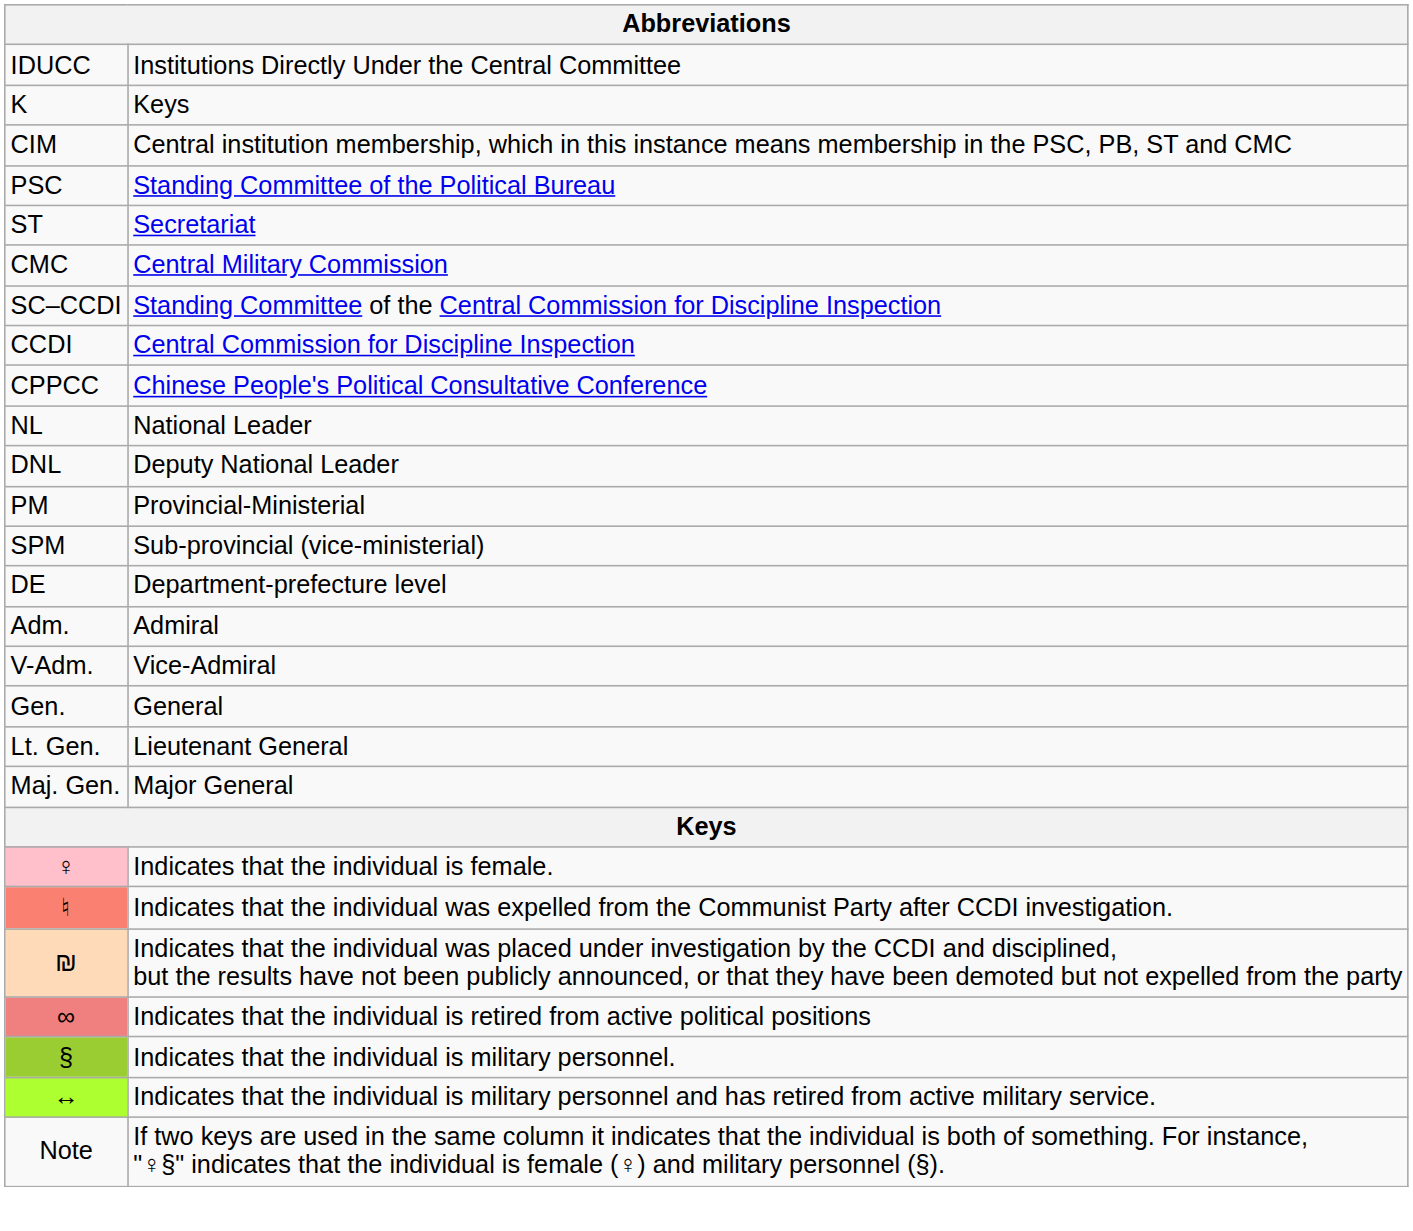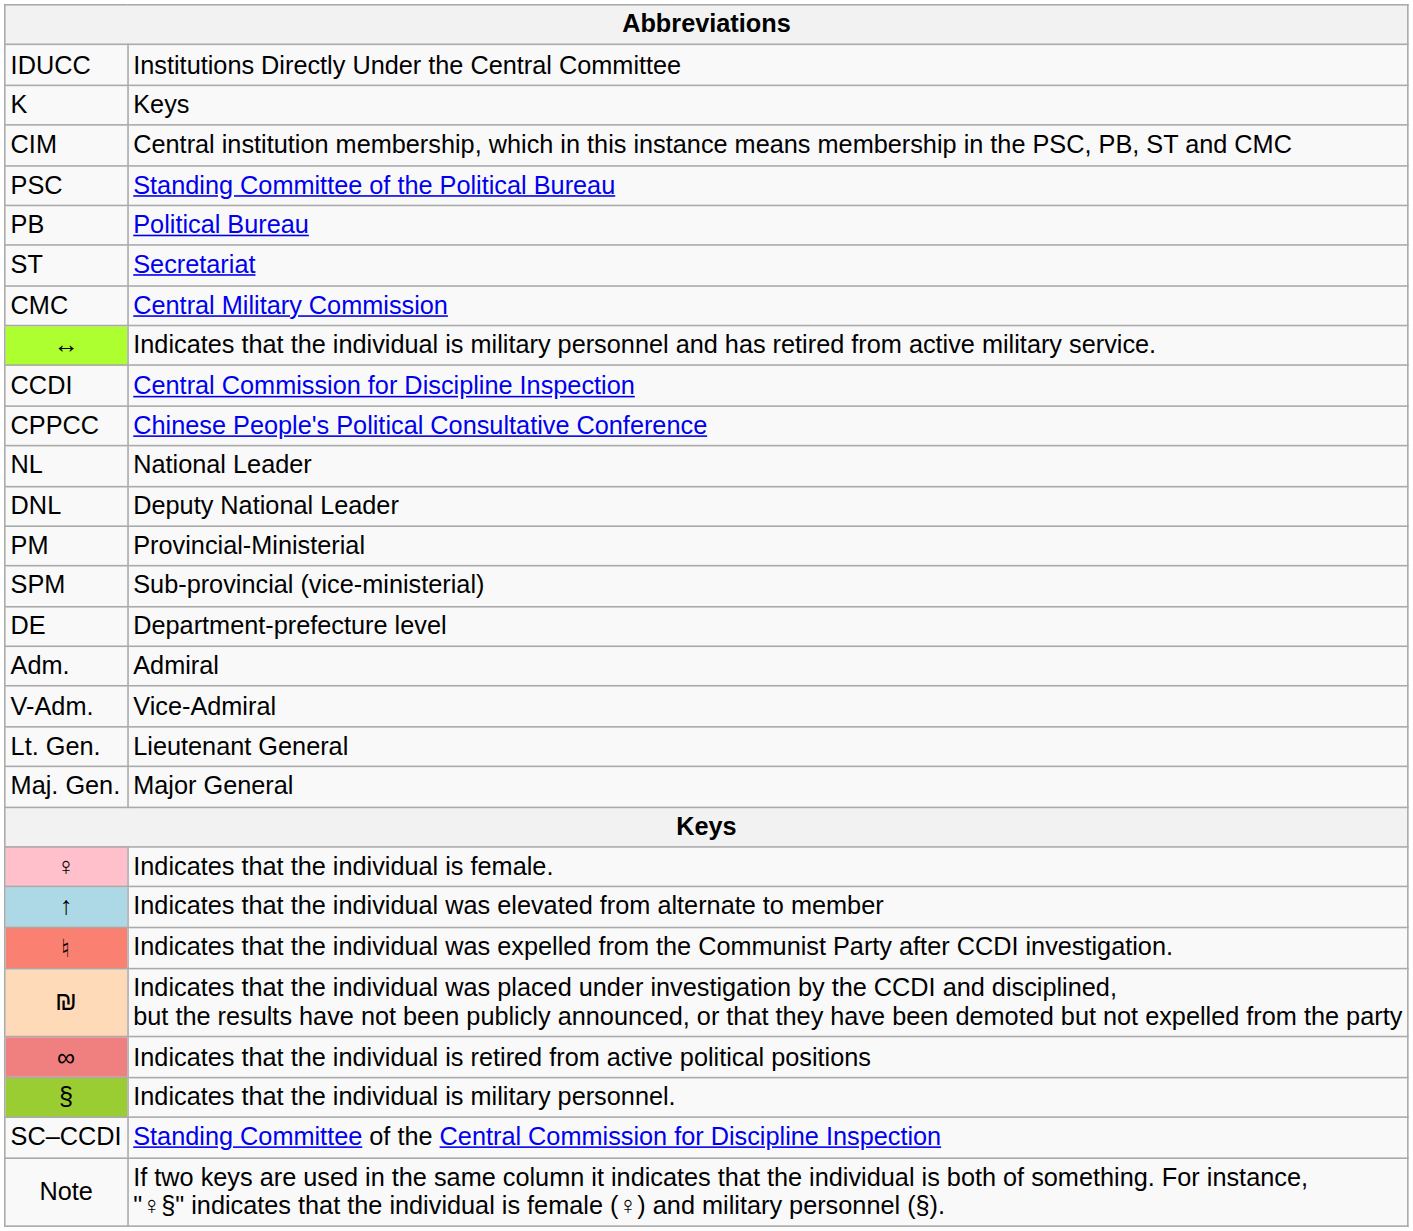 <table class="wikitable" border="1">
 <tr>
 <th colspan="2" scope="col">Abbreviations</th>
 </tr>
 <tr>
 <td>IDUCC</td>
 <td>Institutions Directly Under the Central Committee</td>
 </tr>
 <tr>
 <td>K</td>
 <td>Keys</td>
 </tr>
 <tr>
 <td>CIM</td>
 <td>Central institution membership, which in this instance means membership in the PSC, PB, ST and CMC</td>
 </tr>
 <tr>
 <td>PSC</td>
 <td><a href='#'>Standing Committee of the Political Bureau</a></td>
 </tr>
 <tr>
+<td>PB</td>
+<td><a href='#'>Political Bureau</a></td>
+</tr>
+<tr>
 <td>ST</td>
 <td><a href='#'>Secretariat</a></td>
 </tr>
 <tr>
 <td>CMC</td>
 <td><a href='#'>Central Military Commission</a></td>
 </tr>
 <tr>
-<td>SC–CCDI</td>
-<td><a href='#'>Standing Committee</a> of the <a href='#'>Central Commission for Discipline Inspection</a></td>
+<td align="center" style="background: GreenYellow">↔</td>
+<td>Indicates that the individual is military personnel and has retired from active military service.</td>
 </tr>
 <tr>
 <td>CCDI</td>
 <td><a href='#'>Central Commission for Discipline Inspection</a></td>
 </tr>
 <tr>
 <td>CPPCC</td>
 <td><a href='#'>Chinese People's Political Consultative Conference</a></td>
 </tr>
 <tr>
 <td>NL</td>
 <td>National Leader</td>
 </tr>
 <tr>
 <td>DNL</td>
 <td>Deputy National Leader</td>
 </tr>
 <tr>
 <td>PM</td>
 <td>Provincial-Ministerial</td>
 </tr>
 <tr>
 <td>SPM</td>
 <td>Sub-provincial (vice-ministerial)</td>
 </tr>
 <tr>
 <td>DE</td>
 <td>Department-prefecture level</td>
 </tr>
 <tr>
 <td>Adm.</td>
 <td>Admiral</td>
 </tr>
 <tr>
 <td>V-Adm.</td>
 <td>Vice-Admiral</td>
 </tr>
 <tr>
-<td>Gen.</td>
-<td>General</td>
-</tr>
-<tr>
 <td>Lt. Gen.</td>
 <td>Lieutenant General</td>
 </tr>
 <tr>
 <td>Maj. Gen.</td>
 <td>Major General</td>
 </tr>
 <tr>
 <th colspan="2" scope="col">Keys</th>
 </tr>
 <tr>
 <td align="center" style="background: Pink">♀</td>
 <td>Indicates that the individual is female.</td>
+</tr>
+<tr>
+<td align="center" style="background: LightBlue">↑</td>
+<td>Indicates that the individual was elevated from alternate to member</td>
 </tr>
 <tr>
 <td align="center" style="background: Salmon">♮</td>
 <td>Indicates that the individual was expelled from the Communist Party after CCDI investigation.</td>
 </tr>
 <tr>
 <td align="center" style="background: PeachPuff">₪</td>
 <td>Indicates that the individual was placed under investigation by the CCDI and disciplined,<br> but the results have not been publicly announced, or that they have been demoted but not expelled from the party</td>
 </tr>
 <tr>
 <td align="center" style="background: LightCoral">∞</td>
 <td>Indicates that the individual is retired from active political positions</td>
 </tr>
 <tr>
 <td align="center" style="background: YellowGreen">§</td>
 <td>Indicates that the individual is military personnel.</td>
 </tr>
 <tr>
-<td align="center" style="background: GreenYellow">↔</td>
-<td>Indicates that the individual is military personnel and has retired from active military service.</td>
+<td>SC–CCDI</td>
+<td><a href='#'>Standing Committee</a> of the <a href='#'>Central Commission for Discipline Inspection</a></td>
 </tr>
 <tr>
 <td align="center">Note</td>
 <td>If two keys are used in the same column it indicates that the individual is both of something. For instance,<br>"♀§" indicates that the individual is female (♀) and military personnel (§).</td>
 </tr>
 </table>
